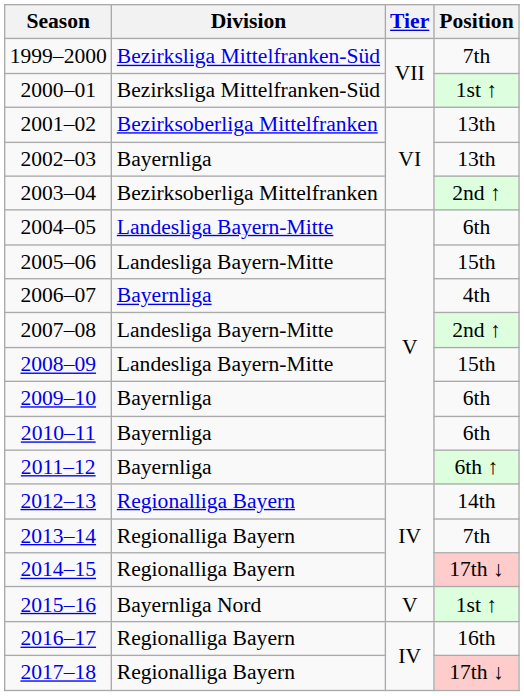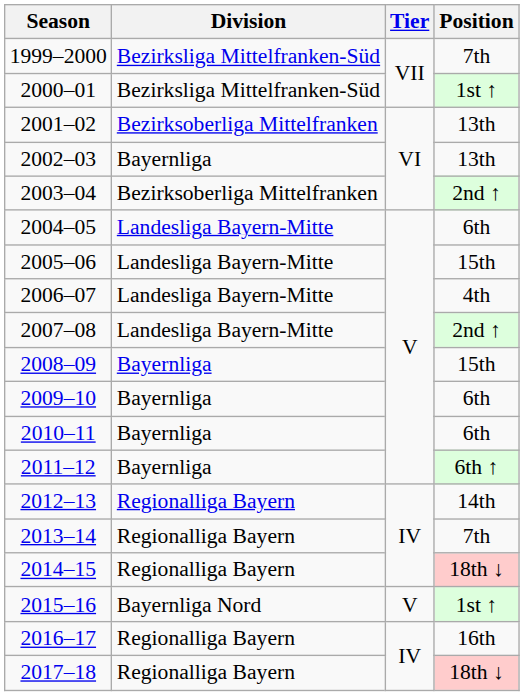 <table class="wikitable">
 <tr>
 <th>Season</th>
 <th>Division</th>
 <th><a href='#'>Tier</a></th>
 <th>Position</th>
 </tr>
 <tr align="center">
 <td>1999–2000</td>
 <td align="left"><a href='#'>Bezirksliga Mittelfranken-Süd</a></td>
 <td rowspan=2>VII</td>
 <td>7th</td>
 </tr>
 <tr align="center">
 <td>2000–01</td>
 <td align="left">Bezirksliga Mittelfranken-Süd</td>
 <td style="background:#ddffdd">1st ↑</td>
 </tr>
 <tr align="center">
 <td>2001–02</td>
 <td align="left"><a href='#'>Bezirksoberliga Mittelfranken</a></td>
 <td rowspan=3>VI</td>
 <td>13th</td>
 </tr>
 <tr align="center">
 <td>2002–03</td>
 <td align="left">Bayernliga</td>
 <td>13th</td>
 </tr>
 <tr align="center">
 <td>2003–04</td>
 <td align="left">Bezirksoberliga Mittelfranken</td>
 <td style="background:#ddffdd">2nd ↑</td>
 </tr>
 <tr align="center">
 <td>2004–05</td>
 <td align="left"><a href='#'>Landesliga Bayern-Mitte</a></td>
 <td rowspan=8>V</td>
 <td>6th</td>
 </tr>
 <tr align="center">
 <td>2005–06</td>
 <td align="left">Landesliga Bayern-Mitte</td>
 <td>15th</td>
 </tr>
 <tr align="center">
 <td>2006–07</td>
-<td align="left"><a href='#'>Bayernliga</a></td>
+<td align="left">Landesliga Bayern-Mitte</td>
 <td>4th</td>
 </tr>
 <tr align="center">
 <td>2007–08</td>
 <td align="left">Landesliga Bayern-Mitte</td>
 <td style="background:#ddffdd">2nd ↑</td>
 </tr>
 <tr align="center">
 <td><a href='#'>2008–09</a></td>
-<td align="left">Landesliga Bayern-Mitte</td>
+<td align="left"><a href='#'>Bayernliga</a></td>
 <td>15th</td>
 </tr>
 <tr align="center">
 <td><a href='#'>2009–10</a></td>
 <td align="left">Bayernliga</td>
 <td>6th</td>
 </tr>
 <tr align="center">
 <td><a href='#'>2010–11</a></td>
 <td align="left">Bayernliga</td>
 <td>6th</td>
 </tr>
 <tr align="center">
 <td><a href='#'>2011–12</a></td>
 <td align="left">Bayernliga</td>
 <td style="background:#ddffdd">6th ↑</td>
 </tr>
 <tr align="center">
 <td><a href='#'>2012–13</a></td>
 <td align="left"><a href='#'>Regionalliga Bayern</a></td>
 <td rowspan=3>IV</td>
 <td>14th</td>
 </tr>
 <tr align="center">
 <td><a href='#'>2013–14</a></td>
 <td align="left">Regionalliga Bayern</td>
 <td>7th</td>
 </tr>
 <tr align="center">
 <td><a href='#'>2014–15</a></td>
 <td align="left">Regionalliga Bayern</td>
-<td style="background:#ffcccc">17th ↓</td>
+<td style="background:#ffcccc">18th ↓</td>
 </tr>
 <tr align="center">
 <td><a href='#'>2015–16</a></td>
 <td align="left">Bayernliga Nord</td>
 <td>V</td>
 <td style="background:#ddffdd">1st ↑</td>
 </tr>
 <tr align="center">
 <td><a href='#'>2016–17</a></td>
 <td align="left">Regionalliga Bayern</td>
 <td rowspan=2>IV</td>
 <td>16th</td>
 </tr>
 <tr align="center">
 <td><a href='#'>2017–18</a></td>
 <td align="left">Regionalliga Bayern</td>
-<td style="background:#ffcccc">17th ↓</td>
+<td style="background:#ffcccc">18th ↓</td>
 </tr>
 </table>
